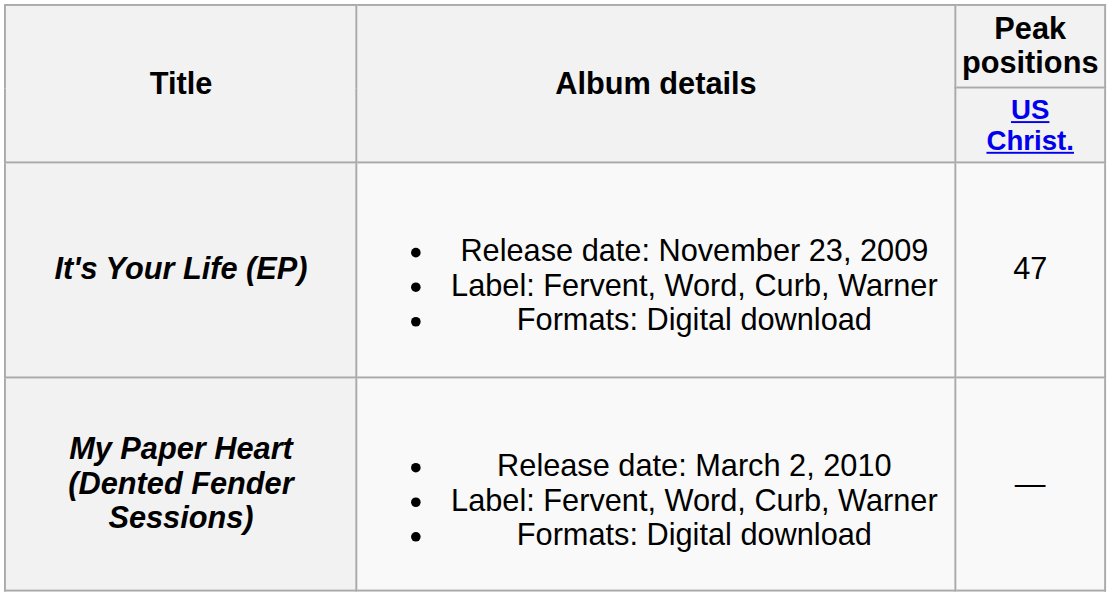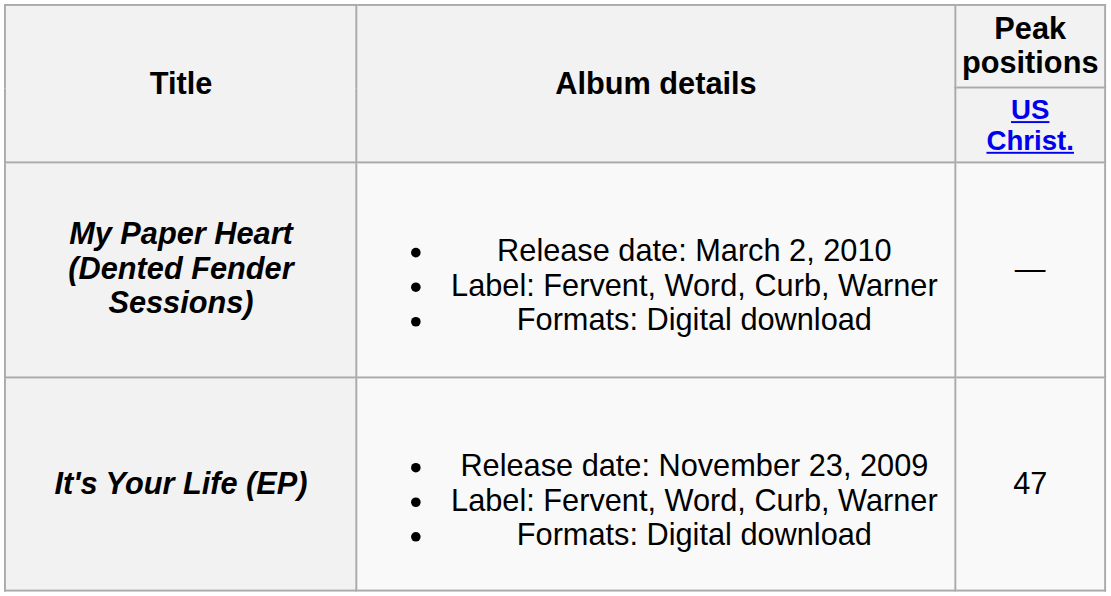 <table class="wikitable plainrowheaders" style="text-align:center;">
 <tr>
 <th scope="col" rowspan="2" style="width:11em;">Title</th>
 <th scope="col" rowspan="2" style="width:19em;">Album details</th>
 <th scope="col">Peak positions</th>
 </tr>
 <tr>
 <th scope="col" style="width:2.5em;font-size:90%;"><a href='#'>US<br>Christ.</a><br></th>
 </tr>
 <tr>
+<th scope="row"><em>My Paper Heart<br>(Dented Fender Sessions)</em></th>
+<td><br><ul><li>Release date: March 2, 2010</li><li>Label: Fervent, Word, Curb, Warner</li><li>Formats: Digital download</li></ul></td>
+<td>—</td>
+</tr>
+<tr>
 <th scope="row"><em>It's Your Life (EP)</em></th>
 <td><br><ul><li>Release date: November 23, 2009</li><li>Label: Fervent, Word, Curb, Warner</li><li>Formats: Digital download</li></ul></td>
 <td>47</td>
 </tr>
-<tr>
-<th scope="row"><em>My Paper Heart<br>(Dented Fender Sessions)</em></th>
-<td><br><ul><li>Release date: March 2, 2010</li><li>Label: Fervent, Word, Curb, Warner</li><li>Formats: Digital download</li></ul></td>
-<td>—</td>
-</tr>
 </table>
